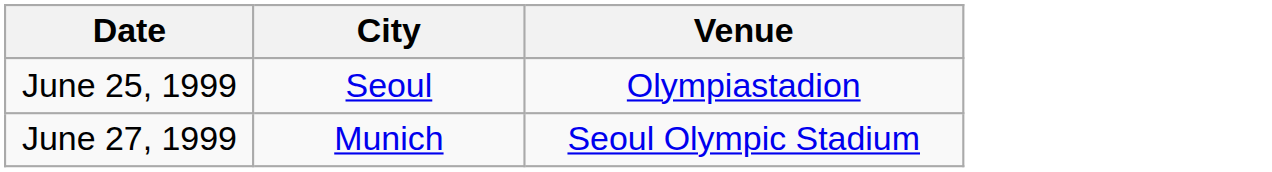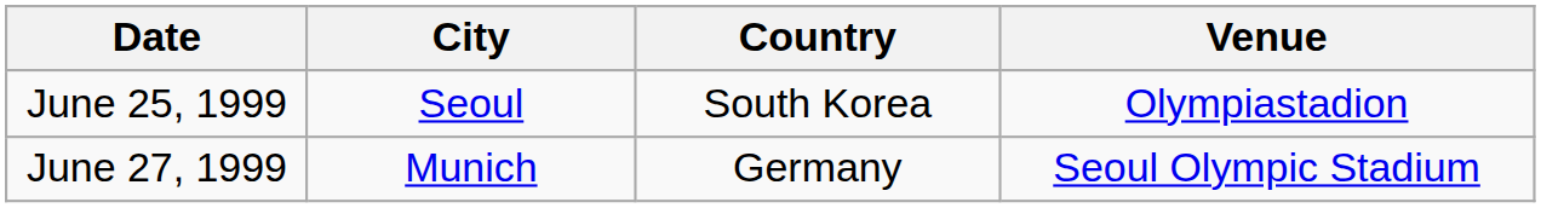 <table class="wikitable" style="text-align:center;">
 <tr>
 <th width="110">Date</th>
 <th width="120">City</th>
+<th width="135">Country</th>
 <th width="200">Venue</th>
 </tr>
 <tr>
 <td>June 25, 1999</td>
 <td rowspan="1"><a href='#'>Seoul</a></td>
+<td rowspan="1">South Korea</td>
 <td rowspan="1"><a href='#'>Olympiastadion</a></td>
 </tr>
 <tr>
 <td>June 27, 1999</td>
 <td rowspan="1"><a href='#'>Munich</a></td>
+<td rowspan="1">Germany</td>
 <td rowspan="1"><a href='#'>Seoul Olympic Stadium</a></td>
 </tr>
 </table>
